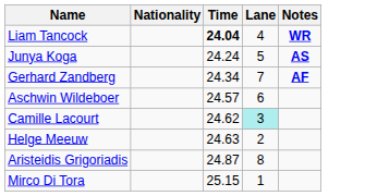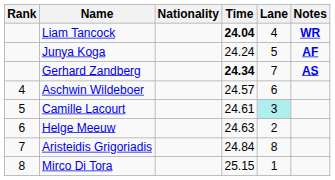 <table class="wikitable sortable" style="text-align:center">
 <tr>
+<th>Rank</th>
 <th>Name</th>
 <th>Nationality</th>
 <th>Time</th>
 <th>Lane</th>
 <th>Notes</th>
 </tr>
 <tr>
+<td></td>
 <td align=left><a href='#'>Liam Tancock</a></td>
 <td align=left></td>
 <td><strong>24.04</strong></td>
 <td>4</td>
 <td><strong><a href='#'>WR</a></strong></td>
 </tr>
 <tr>
+<td></td>
 <td align=left><a href='#'>Junya Koga</a></td>
 <td align=left></td>
 <td>24.24</td>
 <td>5</td>
+<td><strong><a href='#'>AF</a></strong></td>
+</tr>
+<tr>
+<td></td>
+<td align=left><a href='#'>Gerhard Zandberg</a></td>
+<td align=left></td>
+<td><strong>24.34</strong></td>
+<td>7</td>
 <td><strong><a href='#'>AS</a></strong></td>
 </tr>
 <tr>
-<td align=left><a href='#'>Gerhard Zandberg</a></td>
-<td align=left></td>
-<td>24.34</td>
-<td>7</td>
-<td><strong><a href='#'>AF</a></strong></td>
-</tr>
-<tr>
+<td>4</td>
 <td align=left><a href='#'>Aschwin Wildeboer</a></td>
 <td align=left></td>
 <td>24.57</td>
 <td>6</td>
 <td></td>
 </tr>
 <tr>
+<td>5</td>
 <td align=left><a href='#'>Camille Lacourt</a></td>
 <td align=left></td>
-<td>24.62</td>
+<td>24.61</td>
 <td style="background: paleturquoise;">3</td>
 <td></td>
 </tr>
 <tr>
+<td>6</td>
 <td align=left><a href='#'>Helge Meeuw</a></td>
 <td align=left></td>
 <td>24.63</td>
 <td>2</td>
 <td></td>
 </tr>
 <tr>
+<td>7</td>
 <td align=left><a href='#'>Aristeidis Grigoriadis</a></td>
 <td align=left></td>
-<td>24.87</td>
+<td>24.84</td>
 <td>8</td>
 <td></td>
 </tr>
 <tr>
+<td>8</td>
 <td align=left><a href='#'>Mirco Di Tora</a></td>
 <td align=left></td>
 <td>25.15</td>
 <td>1</td>
 <td></td>
 </tr>
 </table>
